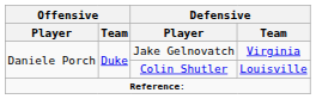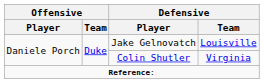 <table class="wikitable" style="text-align: center;">
 <tr>
 <th colspan="2">Offensive</th>
 <th colspan="2">Defensive</th>
 </tr>
 <tr>
 <th>Player</th>
 <th>Team</th>
 <th>Player</th>
 <th>Team</th>
 </tr>
 <tr>
 <td rowspan=2>Daniele Porch</td>
 <td rowspan=2><a href='#'>Duke</a></td>
 <td>Jake Gelnovatch</td>
-<td><a href='#'>Virginia</a></td>
+<td><a href='#'>Louisville</a></td>
 </tr>
 <tr>
 <td><a href='#'>Colin Shutler</a></td>
-<td><a href='#'>Louisville</a></td>
+<td><a href='#'>Virginia</a></td>
 </tr>
 <tr>
 <td colspan="12"  style="font-size:8pt; text-align:center;"><strong>Reference</strong>:</td>
 </tr>
 </table>
